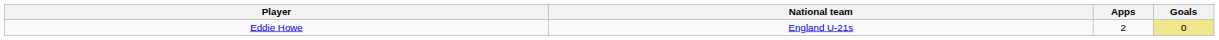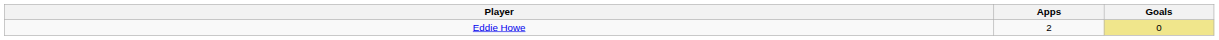 <table class="wikitable" style="text-align:center" width=100%>
 <tr>
 <th width=45%>Player</th>
-<th width=45%>National team</th>
 <th width=5%>Apps</th>
 <th width=5%>Goals</th>
 </tr>
 <tr>
 <td> <a href='#'>Eddie Howe</a></td>
-<td><a href='#'>England U-21s</a></td>
 <td>2</td>
 <td style="background: khaki;">0</td>
 </tr>
 </table>
